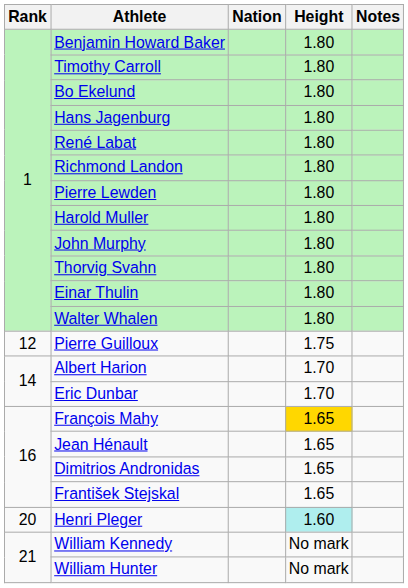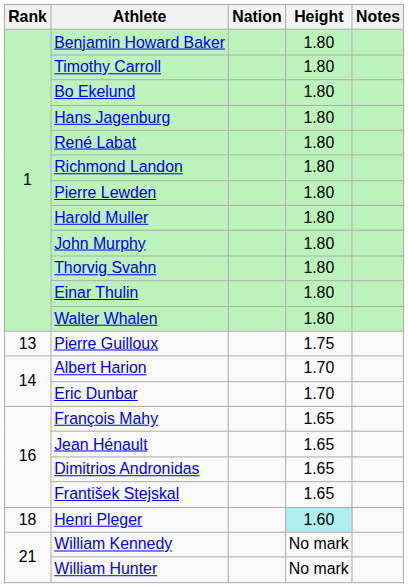 <table class="wikitable sortable" style="text-align:center">
 <tr>
 <th>Rank</th>
 <th>Athlete</th>
 <th>Nation</th>
 <th>Height</th>
 <th>Notes</th>
 </tr>
 <tr bgcolor=bbf3bb>
 <td rowspan=12>1</td>
 <td align=left><a href='#'>Benjamin Howard Baker</a></td>
 <td align=left></td>
 <td>1.80</td>
 <td></td>
 </tr>
 <tr bgcolor=bbf3bb>
 <td align=left><a href='#'>Timothy Carroll</a></td>
 <td align=left></td>
 <td>1.80</td>
 <td></td>
 </tr>
 <tr bgcolor=bbf3bb>
 <td align=left><a href='#'>Bo Ekelund</a></td>
 <td align=left></td>
 <td>1.80</td>
 <td></td>
 </tr>
 <tr bgcolor=bbf3bb>
 <td align=left><a href='#'>Hans Jagenburg</a></td>
 <td align=left></td>
 <td>1.80</td>
 <td></td>
 </tr>
 <tr bgcolor=bbf3bb>
 <td align=left><a href='#'>René Labat</a></td>
 <td align=left></td>
 <td>1.80</td>
 <td></td>
 </tr>
 <tr bgcolor=bbf3bb>
 <td align=left><a href='#'>Richmond Landon</a></td>
 <td align=left></td>
 <td>1.80</td>
 <td></td>
 </tr>
 <tr bgcolor=bbf3bb>
 <td align=left><a href='#'>Pierre Lewden</a></td>
 <td align=left></td>
 <td>1.80</td>
 <td></td>
 </tr>
 <tr bgcolor=bbf3bb>
 <td align=left><a href='#'>Harold Muller</a></td>
 <td align=left></td>
 <td>1.80</td>
 <td></td>
 </tr>
 <tr bgcolor=bbf3bb>
 <td align=left><a href='#'>John Murphy</a></td>
 <td align=left></td>
 <td>1.80</td>
 <td></td>
 </tr>
 <tr bgcolor=bbf3bb>
 <td align=left><a href='#'>Thorvig Svahn</a></td>
 <td align=left></td>
 <td>1.80</td>
 <td></td>
 </tr>
 <tr bgcolor=bbf3bb>
 <td align=left><a href='#'>Einar Thulin</a></td>
 <td align=left></td>
 <td>1.80</td>
 <td></td>
 </tr>
 <tr bgcolor=bbf3bb>
 <td align=left><a href='#'>Walter Whalen</a></td>
 <td align=left></td>
 <td>1.80</td>
 <td></td>
 </tr>
 <tr>
-<td>12</td>
+<td>13</td>
 <td align=left><a href='#'>Pierre Guilloux</a></td>
 <td align=left></td>
 <td>1.75</td>
 <td></td>
 </tr>
 <tr>
 <td rowspan=2>14</td>
 <td align=left><a href='#'>Albert Harion</a></td>
 <td align=left></td>
 <td>1.70</td>
 <td></td>
 </tr>
 <tr>
 <td align=left><a href='#'>Eric Dunbar</a></td>
 <td align=left></td>
 <td>1.70</td>
 <td></td>
 </tr>
 <tr>
 <td rowspan=4>16</td>
 <td align=left><a href='#'>François Mahy</a></td>
 <td align=left></td>
-<td style="background: gold;">1.65</td>
+<td>1.65</td>
 <td></td>
 </tr>
 <tr>
 <td align=left><a href='#'>Jean Hénault</a></td>
 <td align=left></td>
 <td>1.65</td>
 <td></td>
 </tr>
 <tr>
 <td align=left><a href='#'>Dimitrios Andronidas</a></td>
 <td align=left></td>
 <td>1.65</td>
 <td></td>
 </tr>
 <tr>
 <td align=left><a href='#'>František Stejskal</a></td>
 <td align=left></td>
 <td>1.65</td>
 <td></td>
 </tr>
 <tr>
-<td>20</td>
+<td>18</td>
 <td align=left><a href='#'>Henri Pleger</a></td>
 <td align=left></td>
 <td style="background: paleturquoise;">1.60</td>
 <td></td>
 </tr>
 <tr>
 <td rowspan=2>21</td>
 <td align=left><a href='#'>William Kennedy</a></td>
 <td align=left></td>
 <td data-sort-value=1.00>No mark</td>
 <td></td>
 </tr>
 <tr>
 <td align=left><a href='#'>William Hunter</a></td>
 <td align=left></td>
 <td data-sort-value=1.00>No mark</td>
 <td></td>
 </tr>
 </table>
